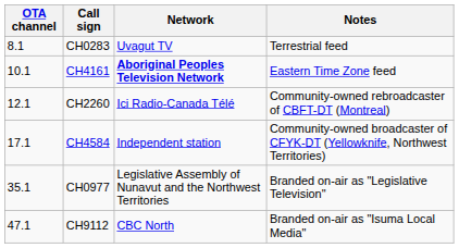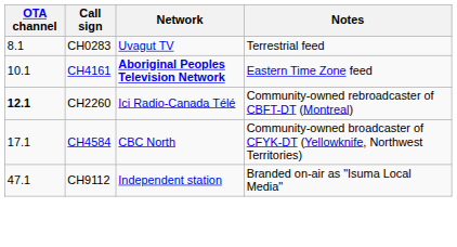 <table class="wikitable sortable">
 <tr>
 <th><a href='#'>OTA</a> channel</th>
 <th>Call sign</th>
 <th>Network</th>
 <th>Notes</th>
 </tr>
 <tr>
 <td>8.1</td>
 <td>CH0283</td>
 <td><a href='#'>Uvagut TV</a></td>
 <td>Terrestrial feed</td>
 </tr>
 <tr>
 <td>10.1</td>
 <td><a href='#'>CH4161</a></td>
 <td><strong><a href='#'>Aboriginal Peoples Television Network</a></strong></td>
 <td><a href='#'>Eastern Time Zone</a> feed</td>
 </tr>
 <tr>
-<td>12.1</td>
+<td><strong>12.1</strong></td>
 <td>CH2260</td>
 <td><a href='#'>Ici Radio-Canada Télé</a></td>
 <td>Community-owned rebroadcaster of <a href='#'>CBFT-DT</a> (<a href='#'>Montreal</a>)</td>
 </tr>
 <tr>
 <td>17.1</td>
 <td><a href='#'>CH4584</a></td>
-<td><a href='#'>Independent station</a></td>
+<td><a href='#'>CBC North</a></td>
 <td>Community-owned broadcaster of <a href='#'>CFYK-DT</a> (<a href='#'>Yellowknife</a>, Northwest Territories)</td>
-</tr>
-<tr>
-<td>35.1</td>
-<td>CH0977</td>
-<td>Legislative Assembly of Nunavut and the Northwest Territories</td>
-<td>Branded on-air as "Legislative Television"</td>
 </tr>
 <tr>
 <td>47.1</td>
 <td>CH9112</td>
-<td><a href='#'>CBC North</a></td>
+<td><a href='#'>Independent station</a></td>
 <td>Branded on-air as "Isuma Local Media"</td>
 </tr>
 </table>
